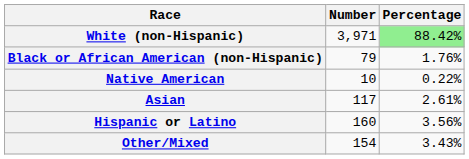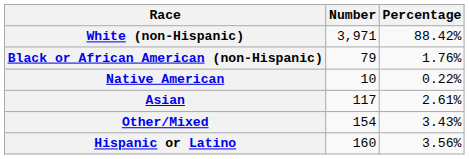 <table class="wikitable" style="text-align:right">
 <tr>
 <th scope="col">Race</th>
 <th scope="col">Number</th>
 <th scope="col">Percentage</th>
 </tr>
 <tr>
 <th scope="row"><a href='#'>White</a> (non-Hispanic)</th>
 <td>3,971</td>
-<td style="background: lightgreen;">88.42%</td>
+<td>88.42%</td>
 </tr>
 <tr>
 <th scope="row"><a href='#'>Black or African American</a> (non-Hispanic)</th>
 <td>79</td>
 <td>1.76%</td>
 </tr>
 <tr>
 <th scope="row"><a href='#'>Native American</a></th>
 <td>10</td>
 <td>0.22%</td>
 </tr>
 <tr>
 <th scope="row"><a href='#'>Asian</a></th>
 <td>117</td>
 <td>2.61%</td>
 </tr>
 <tr>
+<th scope="row"><a href='#'>Other/Mixed</a></th>
+<td>154</td>
+<td>3.43%</td>
+</tr>
+<tr>
 <th scope="row"><a href='#'>Hispanic</a> or <a href='#'>Latino</a></th>
 <td>160</td>
 <td>3.56%</td>
 </tr>
-<tr>
-<th scope="row"><a href='#'>Other/Mixed</a></th>
-<td>154</td>
-<td>3.43%</td>
-</tr>
 </table>
